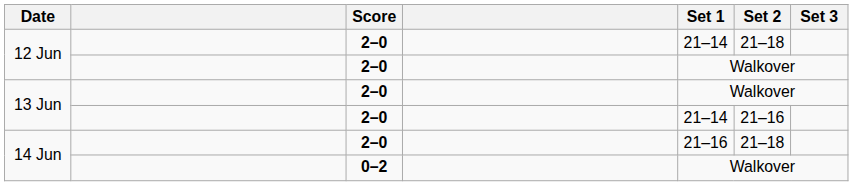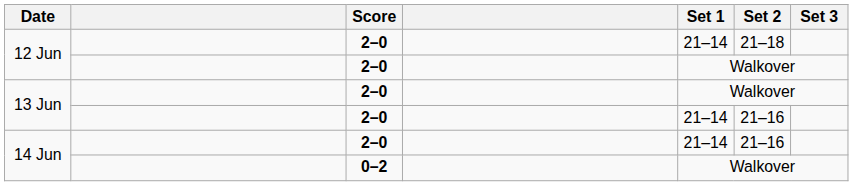 <table class="wikitable" style="text-align: center;">
 <tr>
 <th width="60">Date</th>
 <th align="right" width="270"></th>
 <th width="50">Score</th>
 <th align="left" width="270"></th>
 <th width="50">Set 1</th>
 <th width="50">Set 2</th>
 <th width="50">Set 3</th>
 </tr>
 <tr>
 <td rowspan=2>12 Jun</td>
 <td align=left><strong></strong></td>
 <td align=center><strong>2–0</strong></td>
 <td align=left></td>
 <td>21–14</td>
 <td>21–18</td>
 <td></td>
 </tr>
 <tr>
 <td align=left><strong></strong></td>
 <td align=center><strong>2–0</strong></td>
 <td align=left></td>
 <td colspan=3>Walkover</td>
 </tr>
 <tr>
 <td rowspan=2>13 Jun</td>
 <td align=left><strong></strong></td>
 <td align=center><strong>2–0</strong></td>
 <td align=left></td>
 <td colspan=3>Walkover</td>
 </tr>
 <tr>
 <td align=left><strong></strong></td>
 <td align=center><strong>2–0</strong></td>
 <td align=left></td>
 <td>21–14</td>
 <td>21–16</td>
 <td></td>
 </tr>
 <tr>
 <td rowspan=2>14 Jun</td>
 <td align=left><strong></strong></td>
 <td align=center><strong>2–0</strong></td>
 <td align=left></td>
+<td>21–14</td>
 <td>21–16</td>
-<td>21–18</td>
 <td></td>
 </tr>
 <tr>
 <td align=left></td>
 <td align=center><strong>0–2</strong></td>
 <td align=left><strong></strong></td>
 <td colspan=3>Walkover</td>
 </tr>
 </table>
